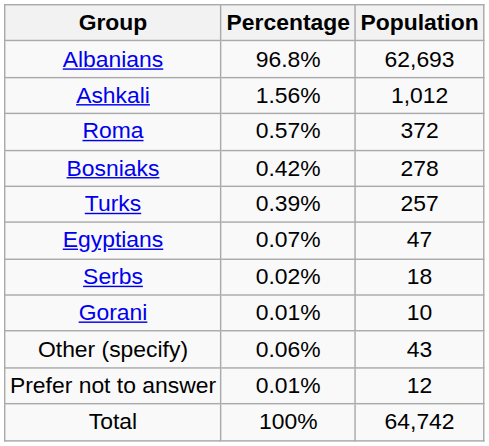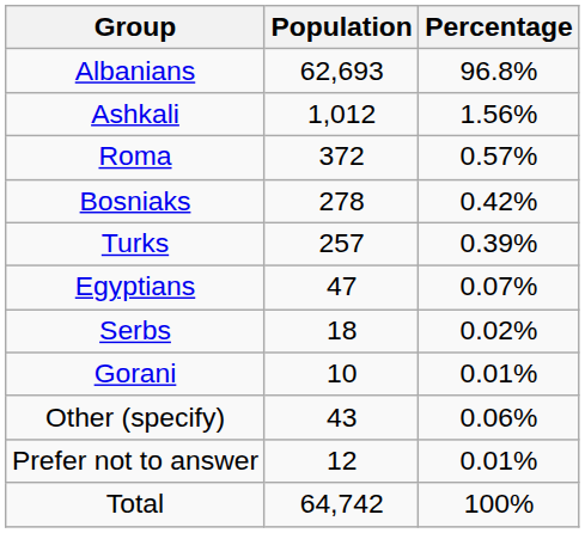 <table class="wikitable" style="border-spacing: 1px; text-align:center;">
 <tr>
 <th>Group</th>
+<th>Population</th>
 <th>Percentage</th>
-<th>Population</th>
 </tr>
 <tr>
 <td><a href='#'>Albanians</a></td>
+<td>62,693</td>
 <td>96.8%</td>
-<td>62,693</td>
 </tr>
 <tr>
 <td><a href='#'>Ashkali</a></td>
+<td>1,012</td>
 <td>1.56%</td>
-<td>1,012</td>
 </tr>
 <tr>
 <td><a href='#'>Roma</a></td>
+<td>372</td>
 <td>0.57%</td>
-<td>372</td>
 </tr>
 <tr>
 <td><a href='#'>Bosniaks</a></td>
+<td>278</td>
 <td>0.42%</td>
-<td>278</td>
 </tr>
 <tr>
 <td><a href='#'>Turks</a></td>
+<td>257</td>
 <td>0.39%</td>
-<td>257</td>
 </tr>
 <tr>
 <td><a href='#'>Egyptians</a></td>
+<td>47</td>
 <td>0.07%</td>
-<td>47</td>
 </tr>
 <tr>
 <td><a href='#'>Serbs</a></td>
+<td>18</td>
 <td>0.02%</td>
-<td>18</td>
 </tr>
 <tr>
 <td><a href='#'>Gorani</a></td>
+<td>10</td>
 <td>0.01%</td>
-<td>10</td>
 </tr>
 <tr>
 <td>Other (specify)</td>
+<td>43</td>
 <td>0.06%</td>
-<td>43</td>
 </tr>
 <tr>
 <td>Prefer not to answer</td>
+<td>12</td>
 <td>0.01%</td>
-<td>12</td>
 </tr>
 <tr>
 <td>Total</td>
+<td>64,742</td>
 <td>100%</td>
-<td>64,742</td>
 </tr>
 </table>
